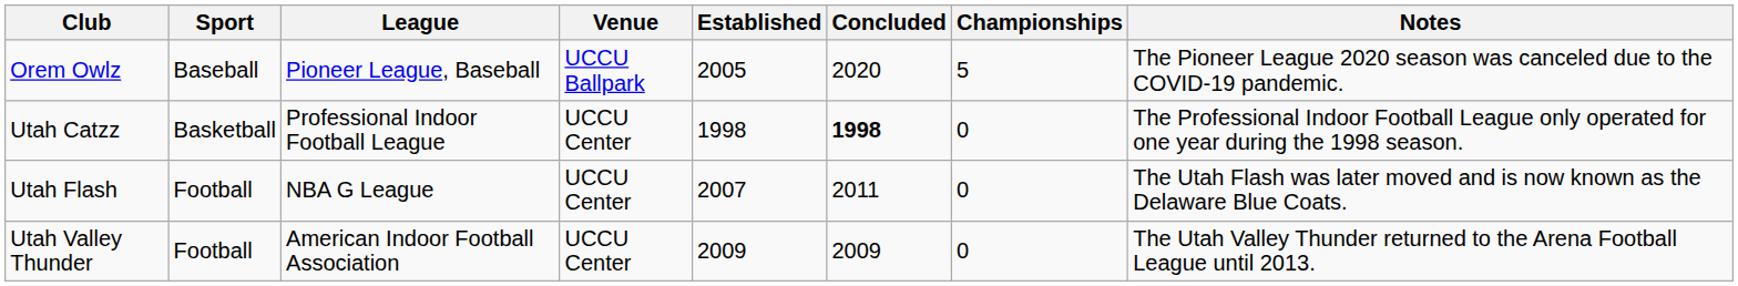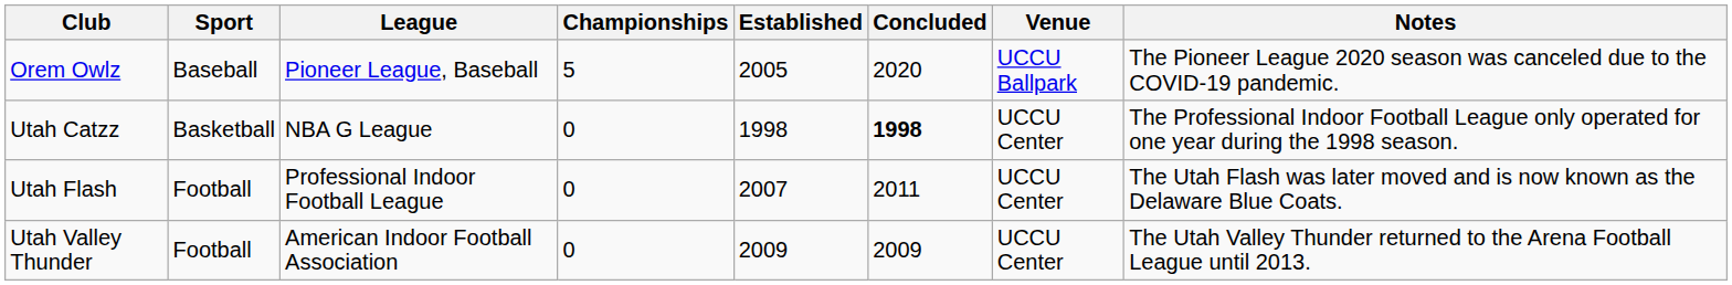 <table class="wikitable">
 <tr>
 <th scope="col">Club</th>
 <th>Sport</th>
 <th scope="col">League</th>
-<th scope="col">Venue</th>
+<th scope="col">Championships</th>
 <th scope="col">Established</th>
 <th>Concluded</th>
-<th scope="col">Championships</th>
+<th scope="col">Venue</th>
 <th>Notes</th>
 </tr>
 <tr>
 <td scope="row" style="font-weight: normal;"><a href='#'>Orem Owlz</a></td>
 <td>Baseball</td>
 <td><a href='#'>Pioneer League</a>, Baseball</td>
-<td><a href='#'>UCCU Ballpark</a></td>
+<td>5</td>
 <td>2005</td>
 <td>2020</td>
-<td>5</td>
+<td><a href='#'>UCCU Ballpark</a></td>
 <td>The Pioneer League 2020 season was canceled due to the COVID-19 pandemic.</td>
 </tr>
 <tr>
 <td>Utah Catzz</td>
 <td>Basketball</td>
-<td>Professional Indoor Football League</td>
-<td>UCCU Center</td>
+<td>NBA G League</td>
+<td>0</td>
 <td>1998</td>
 <td><strong>1998</strong></td>
-<td>0</td>
+<td>UCCU Center</td>
 <td>The Professional Indoor Football League only operated for one year during the 1998 season.</td>
 </tr>
 <tr>
 <td>Utah Flash</td>
 <td>Football</td>
-<td>NBA G League</td>
-<td>UCCU Center</td>
+<td>Professional Indoor Football League</td>
+<td>0</td>
 <td>2007</td>
 <td>2011</td>
-<td>0</td>
+<td>UCCU Center</td>
 <td>The Utah Flash was later moved and is now known as the Delaware Blue Coats.</td>
 </tr>
 <tr>
 <td>Utah Valley Thunder</td>
 <td>Football</td>
 <td>American Indoor Football Association</td>
-<td>UCCU Center</td>
+<td>0</td>
 <td>2009</td>
 <td>2009</td>
-<td>0</td>
+<td>UCCU Center</td>
 <td>The Utah Valley Thunder returned to the Arena Football League until 2013.</td>
 </tr>
 </table>
